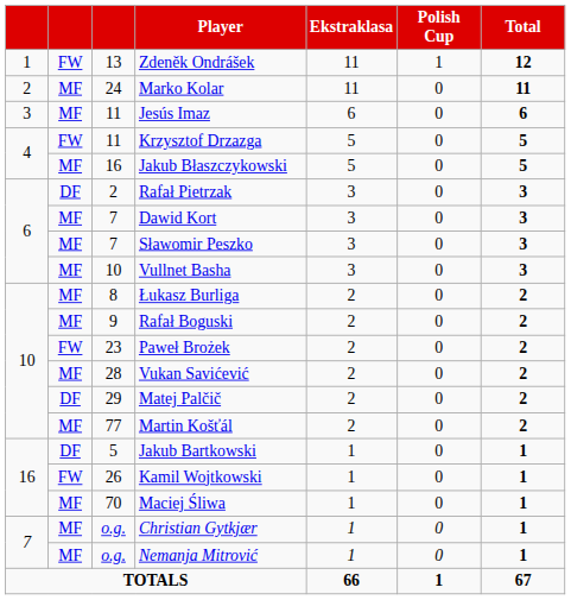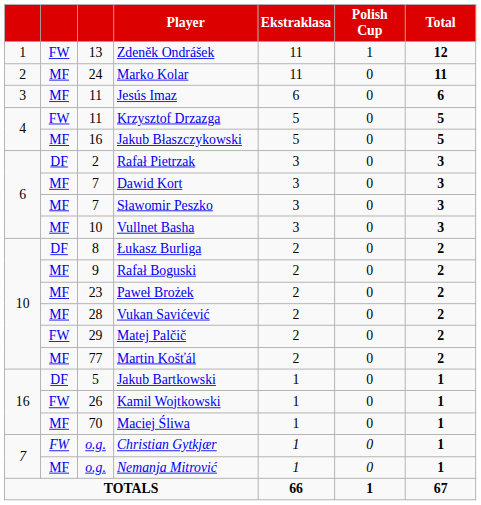 <table class="wikitable" style="text-align:center;">
 <tr>
 <th style="background:#DD0000; color:white; width:35px;"></th>
 <th style="background:#DD0000; color:white; width:35px;"></th>
 <th style="background:#DD0000; color:white; width:35px;"></th>
 <th style="background:#DD0000; color:white; width:160px;">Player</th>
 <th style="background:#DD0000; color:white; width:75px;">Ekstraklasa</th>
 <th style="background:#DD0000; color:white; width:75px;">Polish Cup</th>
 <th style="background:#DD0000; color:white; width:75px;">Total</th>
 </tr>
 <tr>
 <td>1</td>
 <td><a href='#'>FW</a></td>
 <td>13</td>
 <td align=left> <a href='#'>Zdeněk Ondrášek</a></td>
 <td>11</td>
 <td>1</td>
 <td><strong>12</strong></td>
 </tr>
 <tr>
 <td>2</td>
 <td><a href='#'>MF</a></td>
 <td>24</td>
 <td align=left> <a href='#'>Marko Kolar</a></td>
 <td>11</td>
 <td>0</td>
 <td><strong>11</strong></td>
 </tr>
 <tr>
 <td>3</td>
 <td><a href='#'>MF</a></td>
 <td>11</td>
 <td align=left> <a href='#'>Jesús Imaz</a></td>
 <td>6</td>
 <td>0</td>
 <td><strong>6</strong></td>
 </tr>
 <tr>
 <td rowspan="2">4</td>
 <td><a href='#'>FW</a></td>
 <td>11</td>
 <td align=left> <a href='#'>Krzysztof Drzazga</a></td>
 <td>5</td>
 <td>0</td>
 <td><strong>5</strong></td>
 </tr>
 <tr>
 <td><a href='#'>MF</a></td>
 <td>16</td>
 <td align=left> <a href='#'>Jakub Błaszczykowski</a></td>
 <td>5</td>
 <td>0</td>
 <td><strong>5</strong></td>
 </tr>
 <tr>
 <td rowspan="4">6</td>
 <td><a href='#'>DF</a></td>
 <td>2</td>
 <td align=left> <a href='#'>Rafał Pietrzak</a></td>
 <td>3</td>
 <td>0</td>
 <td><strong>3</strong></td>
 </tr>
 <tr>
 <td><a href='#'>MF</a></td>
 <td>7</td>
 <td align=left> <a href='#'>Dawid Kort</a></td>
 <td>3</td>
 <td>0</td>
 <td><strong>3</strong></td>
 </tr>
 <tr>
 <td><a href='#'>MF</a></td>
 <td>7</td>
 <td align=left> <a href='#'>Sławomir Peszko</a></td>
 <td>3</td>
 <td>0</td>
 <td><strong>3</strong></td>
 </tr>
 <tr>
 <td><a href='#'>MF</a></td>
 <td>10</td>
 <td align=left> <a href='#'>Vullnet Basha</a></td>
 <td>3</td>
 <td>0</td>
 <td><strong>3</strong></td>
 </tr>
 <tr>
 <td rowspan="6">10</td>
-<td><a href='#'>MF</a></td>
+<td><a href='#'>DF</a></td>
 <td>8</td>
 <td align=left> <a href='#'>Łukasz Burliga</a></td>
 <td>2</td>
 <td>0</td>
 <td><strong>2</strong></td>
 </tr>
 <tr>
 <td><a href='#'>MF</a></td>
 <td>9</td>
 <td align=left> <a href='#'>Rafał Boguski</a></td>
 <td>2</td>
 <td>0</td>
 <td><strong>2</strong></td>
 </tr>
 <tr>
-<td><a href='#'>FW</a></td>
+<td><a href='#'>MF</a></td>
 <td>23</td>
 <td align=left> <a href='#'>Paweł Brożek</a></td>
 <td>2</td>
 <td>0</td>
 <td><strong>2</strong></td>
 </tr>
 <tr>
 <td><a href='#'>MF</a></td>
 <td>28</td>
 <td align=left> <a href='#'>Vukan Savićević</a></td>
 <td>2</td>
 <td>0</td>
 <td><strong>2</strong></td>
 </tr>
 <tr>
-<td><a href='#'>DF</a></td>
+<td><a href='#'>FW</a></td>
 <td>29</td>
 <td align=left> <a href='#'>Matej Palčič</a></td>
 <td>2</td>
 <td>0</td>
 <td><strong>2</strong></td>
 </tr>
 <tr>
 <td><a href='#'>MF</a></td>
 <td>77</td>
 <td align=left> <a href='#'>Martin Košťál</a></td>
 <td>2</td>
 <td>0</td>
 <td><strong>2</strong></td>
 </tr>
 <tr>
 <td rowspan="3">16</td>
 <td><a href='#'>DF</a></td>
 <td>5</td>
 <td align=left> <a href='#'>Jakub Bartkowski</a></td>
 <td>1</td>
 <td>0</td>
 <td><strong>1</strong></td>
 </tr>
 <tr>
 <td><a href='#'>FW</a></td>
 <td>26</td>
 <td align=left> <a href='#'>Kamil Wojtkowski</a></td>
 <td>1</td>
 <td>0</td>
 <td><strong>1</strong></td>
 </tr>
 <tr>
 <td><a href='#'>MF</a></td>
 <td>70</td>
 <td align=left> <a href='#'>Maciej Śliwa</a></td>
 <td>1</td>
 <td>0</td>
 <td><strong>1</strong></td>
 </tr>
 <tr>
 <td rowspan="2"><em>7</em></td>
-<td><a href='#'>MF</a></td>
+<td><em><a href='#'>FW</a></em></td>
 <td><em><a href='#'>o.g.</a></em></td>
 <td align=left><em> <a href='#'>Christian Gytkjær</a></em></td>
 <td><em>1</em></td>
 <td><em>0</em></td>
 <td><strong>1</strong></td>
 </tr>
 <tr>
 <td><a href='#'>MF</a></td>
 <td><em><a href='#'>o.g.</a></em></td>
 <td align=left><em> <a href='#'>Nemanja Mitrović</a></em></td>
 <td><em>1</em></td>
 <td><em>0</em></td>
 <td><strong>1</strong></td>
 </tr>
 <tr>
 <td colspan="4"><strong>TOTALS</strong></td>
 <td><strong>66</strong></td>
 <td><strong>1</strong></td>
 <td><strong>67</strong></td>
 </tr>
 </table>
